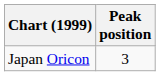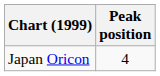 <table class="wikitable">
 <tr>
 <th>Chart (1999)</th>
 <th>Peak<br>position</th>
 </tr>
 <tr>
 <td>Japan <a href='#'>Oricon</a></td>
-<td align="center">3</td>
+<td align="center">4</td>
 </tr>
 </table>
